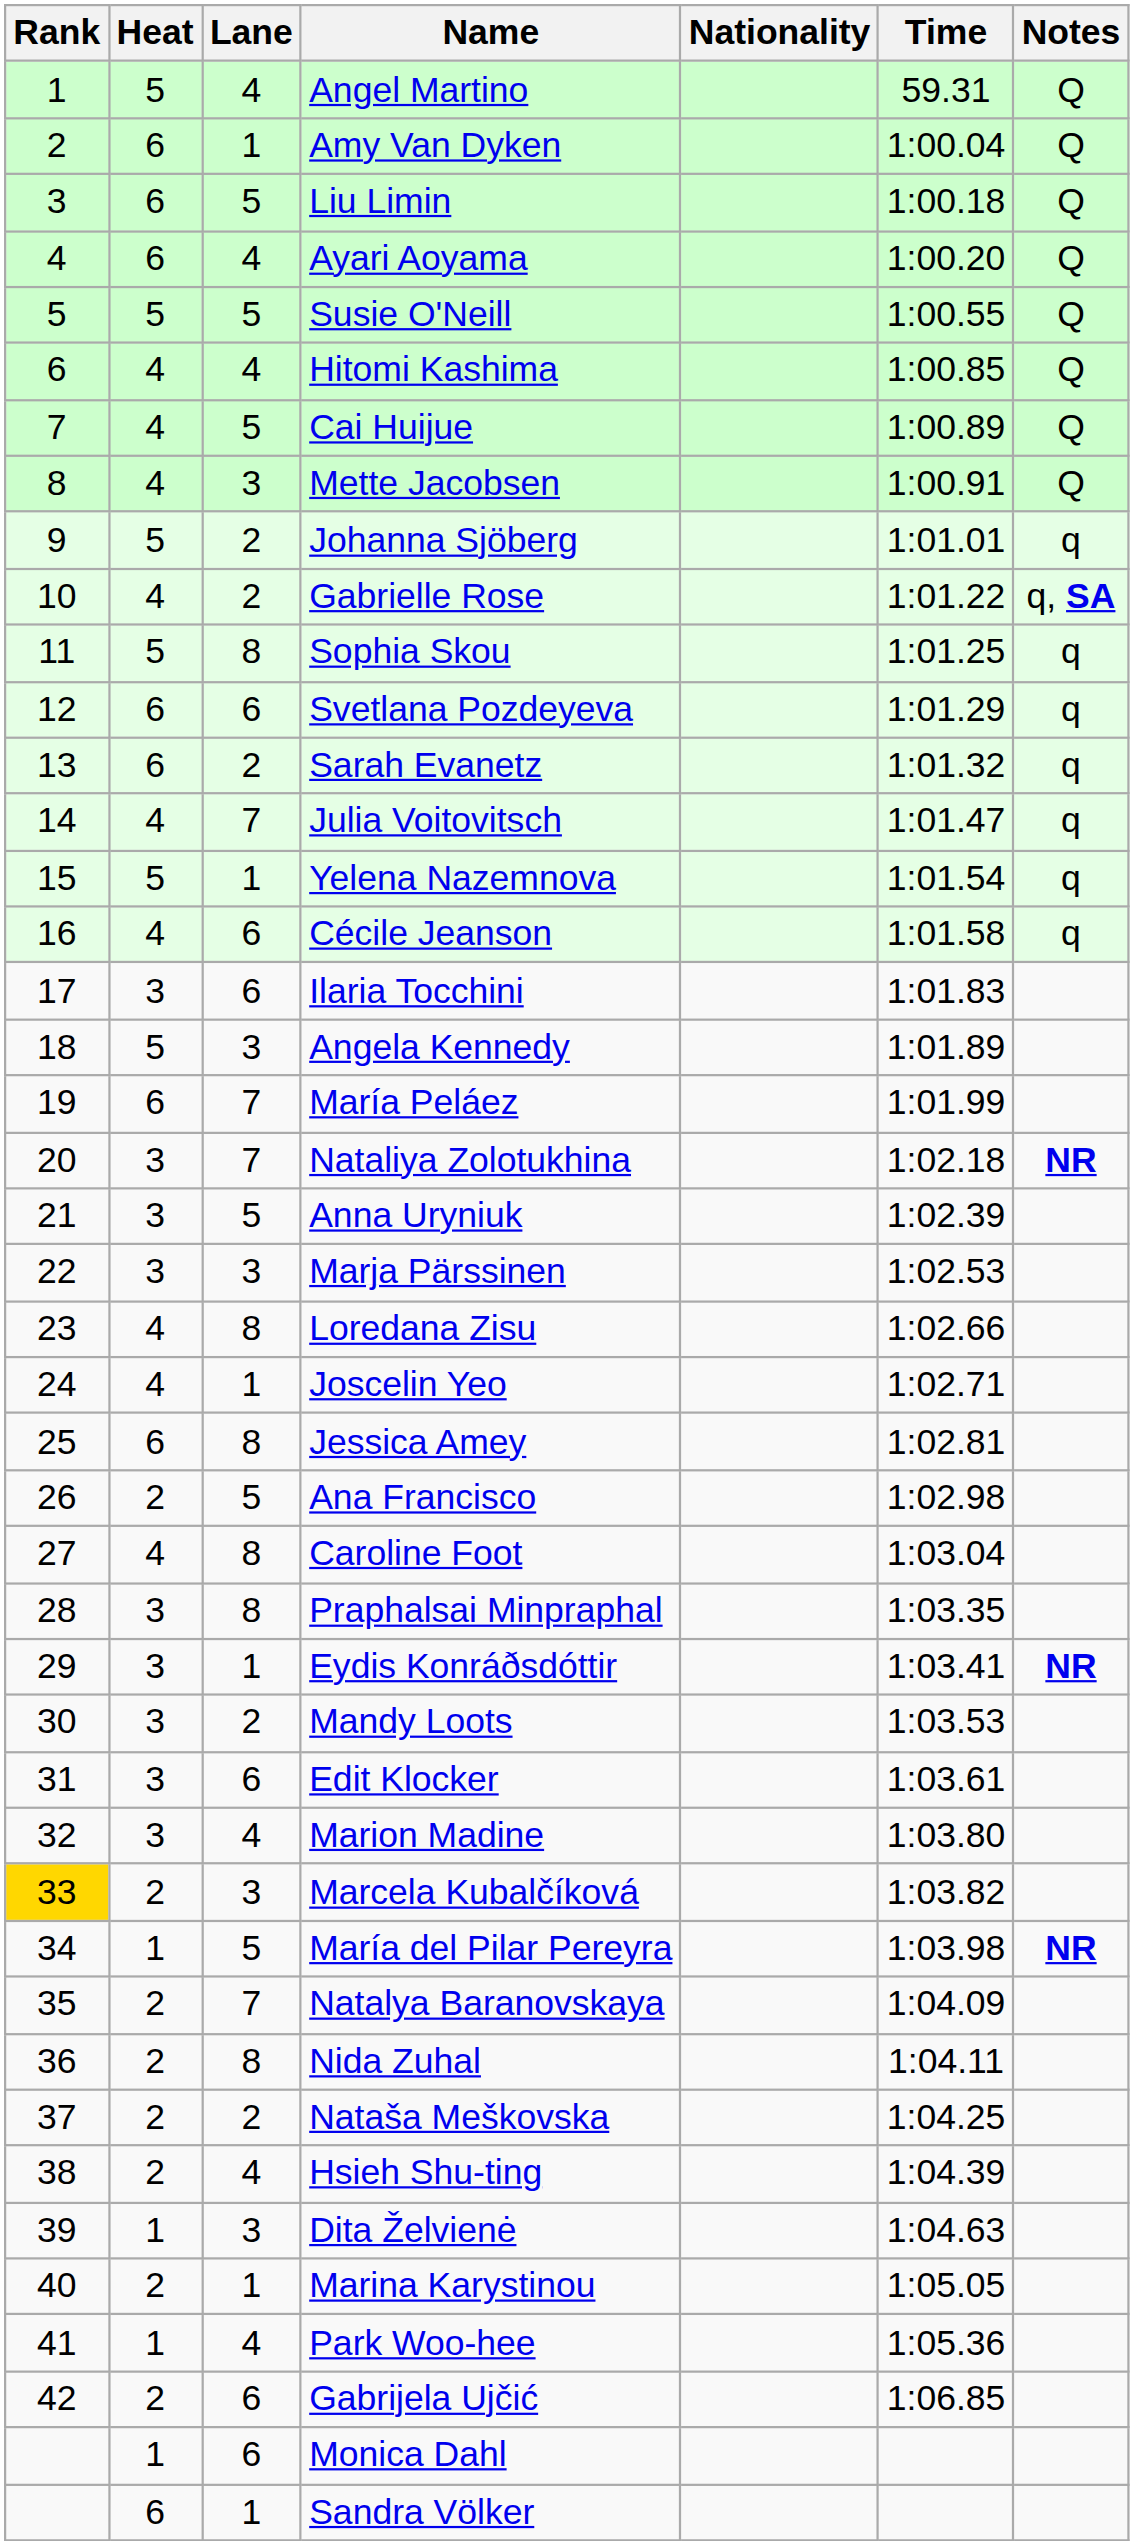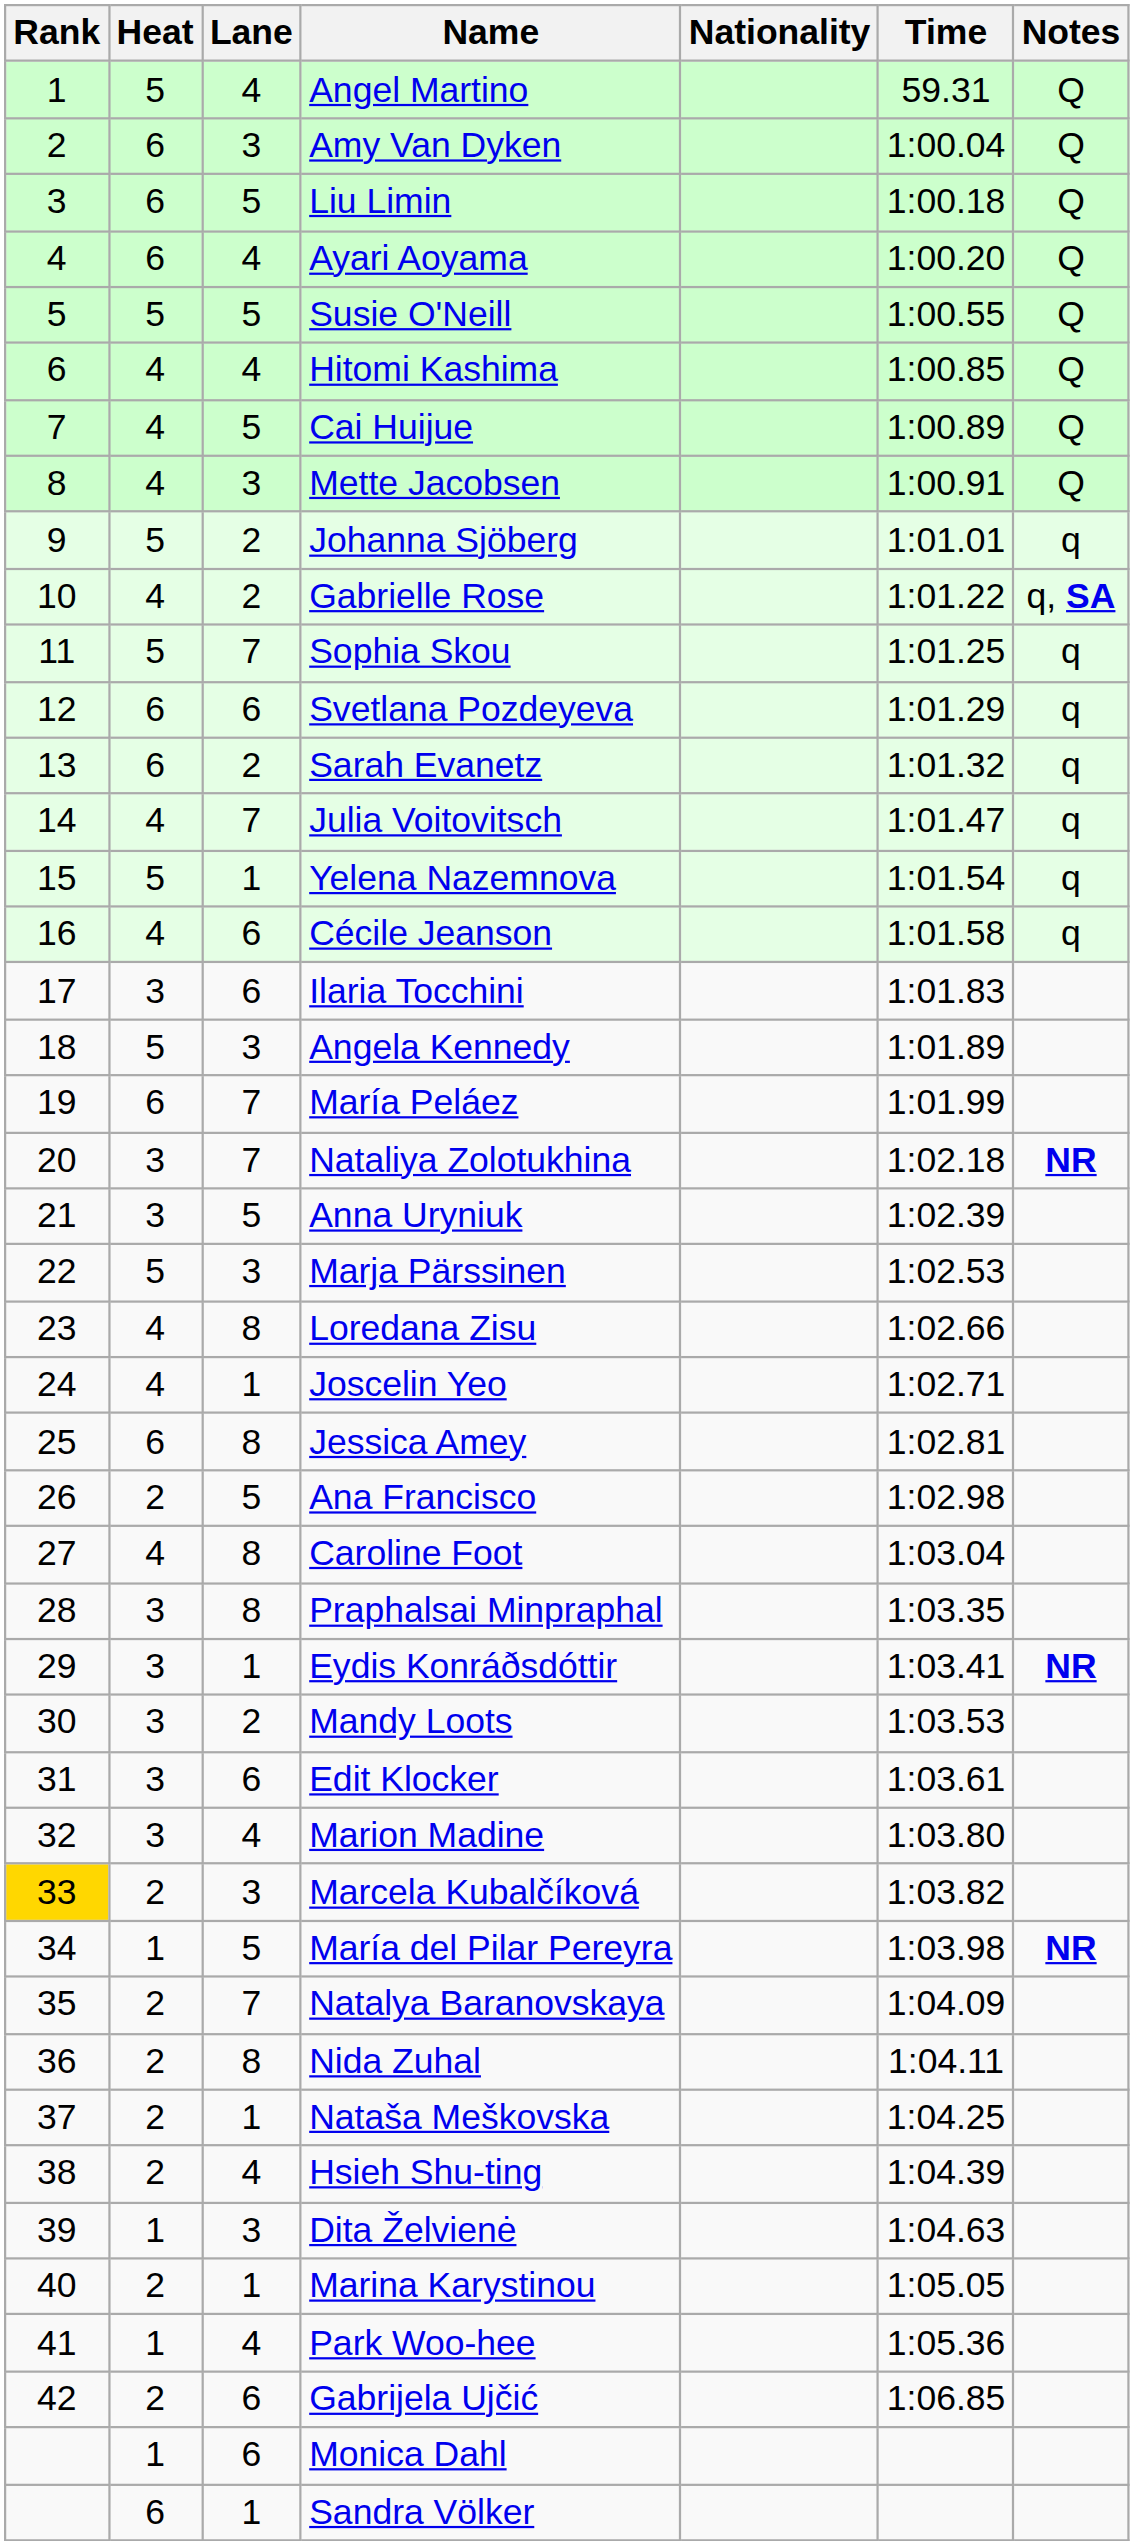 <table class="wikitable sortable" style="text-align:center">
 <tr>
 <th>Rank</th>
 <th>Heat</th>
 <th>Lane</th>
 <th>Name</th>
 <th>Nationality</th>
 <th>Time</th>
 <th>Notes</th>
 </tr>
 <tr bgcolor=#cfc>
 <td>1</td>
 <td>5</td>
 <td>4</td>
 <td align=left><a href='#'>Angel Martino</a></td>
 <td align=left></td>
 <td>59.31</td>
 <td>Q</td>
 </tr>
 <tr bgcolor=#cfc>
 <td>2</td>
 <td>6</td>
-<td>1</td>
+<td>3</td>
 <td align=left><a href='#'>Amy Van Dyken</a></td>
 <td align=left></td>
 <td>1:00.04</td>
 <td>Q</td>
 </tr>
 <tr bgcolor=#cfc>
 <td>3</td>
 <td>6</td>
 <td>5</td>
 <td align=left><a href='#'>Liu Limin</a></td>
 <td align=left></td>
 <td>1:00.18</td>
 <td>Q</td>
 </tr>
 <tr bgcolor=#cfc>
 <td>4</td>
 <td>6</td>
 <td>4</td>
 <td align=left><a href='#'>Ayari Aoyama</a></td>
 <td align=left></td>
 <td>1:00.20</td>
 <td>Q</td>
 </tr>
 <tr bgcolor=#cfc>
 <td>5</td>
 <td>5</td>
 <td>5</td>
 <td align=left><a href='#'>Susie O'Neill</a></td>
 <td align=left></td>
 <td>1:00.55</td>
 <td>Q</td>
 </tr>
 <tr bgcolor=#cfc>
 <td>6</td>
 <td>4</td>
 <td>4</td>
 <td align=left><a href='#'>Hitomi Kashima</a></td>
 <td align=left></td>
 <td>1:00.85</td>
 <td>Q</td>
 </tr>
 <tr bgcolor=#cfc>
 <td>7</td>
 <td>4</td>
 <td>5</td>
 <td align=left><a href='#'>Cai Huijue</a></td>
 <td align=left></td>
 <td>1:00.89</td>
 <td>Q</td>
 </tr>
 <tr bgcolor=#cfc>
 <td>8</td>
 <td>4</td>
 <td>3</td>
 <td align=left><a href='#'>Mette Jacobsen</a></td>
 <td align=left></td>
 <td>1:00.91</td>
 <td>Q</td>
 </tr>
 <tr bgcolor=e5ffe5>
 <td>9</td>
 <td>5</td>
 <td>2</td>
 <td align=left><a href='#'>Johanna Sjöberg</a></td>
 <td align=left></td>
 <td>1:01.01</td>
 <td>q</td>
 </tr>
 <tr bgcolor=e5ffe5>
 <td>10</td>
 <td>4</td>
 <td>2</td>
 <td align=left><a href='#'>Gabrielle Rose</a></td>
 <td align=left></td>
 <td>1:01.22</td>
 <td>q, <strong><a href='#'>SA</a></strong></td>
 </tr>
 <tr bgcolor=e5ffe5>
 <td>11</td>
 <td>5</td>
-<td>8</td>
+<td>7</td>
 <td align=left><a href='#'>Sophia Skou</a></td>
 <td align=left></td>
 <td>1:01.25</td>
 <td>q</td>
 </tr>
 <tr bgcolor=e5ffe5>
 <td>12</td>
 <td>6</td>
 <td>6</td>
 <td align=left><a href='#'>Svetlana Pozdeyeva</a></td>
 <td align=left></td>
 <td>1:01.29</td>
 <td>q</td>
 </tr>
 <tr bgcolor=e5ffe5>
 <td>13</td>
 <td>6</td>
 <td>2</td>
 <td align=left><a href='#'>Sarah Evanetz</a></td>
 <td align=left></td>
 <td>1:01.32</td>
 <td>q</td>
 </tr>
 <tr bgcolor=e5ffe5>
 <td>14</td>
 <td>4</td>
 <td>7</td>
 <td align=left><a href='#'>Julia Voitovitsch</a></td>
 <td align=left></td>
 <td>1:01.47</td>
 <td>q</td>
 </tr>
 <tr bgcolor=e5ffe5>
 <td>15</td>
 <td>5</td>
 <td>1</td>
 <td align=left><a href='#'>Yelena Nazemnova</a></td>
 <td align=left></td>
 <td>1:01.54</td>
 <td>q</td>
 </tr>
 <tr bgcolor=e5ffe5>
 <td>16</td>
 <td>4</td>
 <td>6</td>
 <td align=left><a href='#'>Cécile Jeanson</a></td>
 <td align=left></td>
 <td>1:01.58</td>
 <td>q</td>
 </tr>
 <tr>
 <td>17</td>
 <td>3</td>
 <td>6</td>
 <td align=left><a href='#'>Ilaria Tocchini</a></td>
 <td align=left></td>
 <td>1:01.83</td>
 <td></td>
 </tr>
 <tr>
 <td>18</td>
 <td>5</td>
 <td>3</td>
 <td align=left><a href='#'>Angela Kennedy</a></td>
 <td align=left></td>
 <td>1:01.89</td>
 <td></td>
 </tr>
 <tr>
 <td>19</td>
 <td>6</td>
 <td>7</td>
 <td align=left><a href='#'>María Peláez</a></td>
 <td align=left></td>
 <td>1:01.99</td>
 <td></td>
 </tr>
 <tr>
 <td>20</td>
 <td>3</td>
 <td>7</td>
 <td align=left><a href='#'>Nataliya Zolotukhina</a></td>
 <td align=left></td>
 <td>1:02.18</td>
 <td><strong><a href='#'>NR</a></strong></td>
 </tr>
 <tr>
 <td>21</td>
 <td>3</td>
 <td>5</td>
 <td align=left><a href='#'>Anna Uryniuk</a></td>
 <td align=left></td>
 <td>1:02.39</td>
 <td></td>
 </tr>
 <tr>
 <td>22</td>
-<td>3</td>
+<td>5</td>
 <td>3</td>
 <td align=left><a href='#'>Marja Pärssinen</a></td>
 <td align=left></td>
 <td>1:02.53</td>
 <td></td>
 </tr>
 <tr>
 <td>23</td>
 <td>4</td>
 <td>8</td>
 <td align=left><a href='#'>Loredana Zisu</a></td>
 <td align=left></td>
 <td>1:02.66</td>
 <td></td>
 </tr>
 <tr>
 <td>24</td>
 <td>4</td>
 <td>1</td>
 <td align=left><a href='#'>Joscelin Yeo</a></td>
 <td align=left></td>
 <td>1:02.71</td>
 <td></td>
 </tr>
 <tr>
 <td>25</td>
 <td>6</td>
 <td>8</td>
 <td align=left><a href='#'>Jessica Amey</a></td>
 <td align=left></td>
 <td>1:02.81</td>
 <td></td>
 </tr>
 <tr>
 <td>26</td>
 <td>2</td>
 <td>5</td>
 <td align=left><a href='#'>Ana Francisco</a></td>
 <td align=left></td>
 <td>1:02.98</td>
 <td></td>
 </tr>
 <tr>
 <td>27</td>
 <td>4</td>
 <td>8</td>
 <td align=left><a href='#'>Caroline Foot</a></td>
 <td align=left></td>
 <td>1:03.04</td>
 <td></td>
 </tr>
 <tr>
 <td>28</td>
 <td>3</td>
 <td>8</td>
 <td align=left><a href='#'>Praphalsai Minpraphal</a></td>
 <td align=left></td>
 <td>1:03.35</td>
 <td></td>
 </tr>
 <tr>
 <td>29</td>
 <td>3</td>
 <td>1</td>
 <td align=left><a href='#'>Eydis Konráðsdóttir</a></td>
 <td align=left></td>
 <td>1:03.41</td>
 <td><strong><a href='#'>NR</a></strong></td>
 </tr>
 <tr>
 <td>30</td>
 <td>3</td>
 <td>2</td>
 <td align=left><a href='#'>Mandy Loots</a></td>
 <td align=left></td>
 <td>1:03.53</td>
 <td></td>
 </tr>
 <tr>
 <td>31</td>
 <td>3</td>
 <td>6</td>
 <td align=left><a href='#'>Edit Klocker</a></td>
 <td align=left></td>
 <td>1:03.61</td>
 <td></td>
 </tr>
 <tr>
 <td>32</td>
 <td>3</td>
 <td>4</td>
 <td align=left><a href='#'>Marion Madine</a></td>
 <td align=left></td>
 <td>1:03.80</td>
 <td></td>
 </tr>
 <tr>
 <td style="background: gold;">33</td>
 <td>2</td>
 <td>3</td>
 <td align=left><a href='#'>Marcela Kubalčíková</a></td>
 <td align=left></td>
 <td>1:03.82</td>
 <td></td>
 </tr>
 <tr>
 <td>34</td>
 <td>1</td>
 <td>5</td>
 <td align=left><a href='#'>María del Pilar Pereyra</a></td>
 <td align=left></td>
 <td>1:03.98</td>
 <td><strong><a href='#'>NR</a></strong></td>
 </tr>
 <tr>
 <td>35</td>
 <td>2</td>
 <td>7</td>
 <td align=left><a href='#'>Natalya Baranovskaya</a></td>
 <td align=left></td>
 <td>1:04.09</td>
 <td></td>
 </tr>
 <tr>
 <td>36</td>
 <td>2</td>
 <td>8</td>
 <td align=left><a href='#'>Nida Zuhal</a></td>
 <td align=left></td>
 <td>1:04.11</td>
 <td></td>
 </tr>
 <tr>
 <td>37</td>
 <td>2</td>
-<td>2</td>
+<td>1</td>
 <td align=left><a href='#'>Nataša Meškovska</a></td>
 <td align=left></td>
 <td>1:04.25</td>
 <td></td>
 </tr>
 <tr>
 <td>38</td>
 <td>2</td>
 <td>4</td>
 <td align=left><a href='#'>Hsieh Shu-ting</a></td>
 <td align=left></td>
 <td>1:04.39</td>
 <td></td>
 </tr>
 <tr>
 <td>39</td>
 <td>1</td>
 <td>3</td>
 <td align=left><a href='#'>Dita Želvienė</a></td>
 <td align=left></td>
 <td>1:04.63</td>
 <td></td>
 </tr>
 <tr>
 <td>40</td>
 <td>2</td>
 <td>1</td>
 <td align=left><a href='#'>Marina Karystinou</a></td>
 <td align=left></td>
 <td>1:05.05</td>
 <td></td>
 </tr>
 <tr>
 <td>41</td>
 <td>1</td>
 <td>4</td>
 <td align=left><a href='#'>Park Woo-hee</a></td>
 <td align=left></td>
 <td>1:05.36</td>
 <td></td>
 </tr>
 <tr>
 <td>42</td>
 <td>2</td>
 <td>6</td>
 <td align=left><a href='#'>Gabrijela Ujčić</a></td>
 <td align=left></td>
 <td>1:06.85</td>
 <td></td>
 </tr>
 <tr>
 <td></td>
 <td>1</td>
 <td>6</td>
 <td align=left><a href='#'>Monica Dahl</a></td>
 <td align=left></td>
 <td></td>
 <td></td>
 </tr>
 <tr>
 <td></td>
 <td>6</td>
 <td>1</td>
 <td align=left><a href='#'>Sandra Völker</a></td>
 <td align=left></td>
 <td></td>
 <td></td>
 </tr>
 </table>
